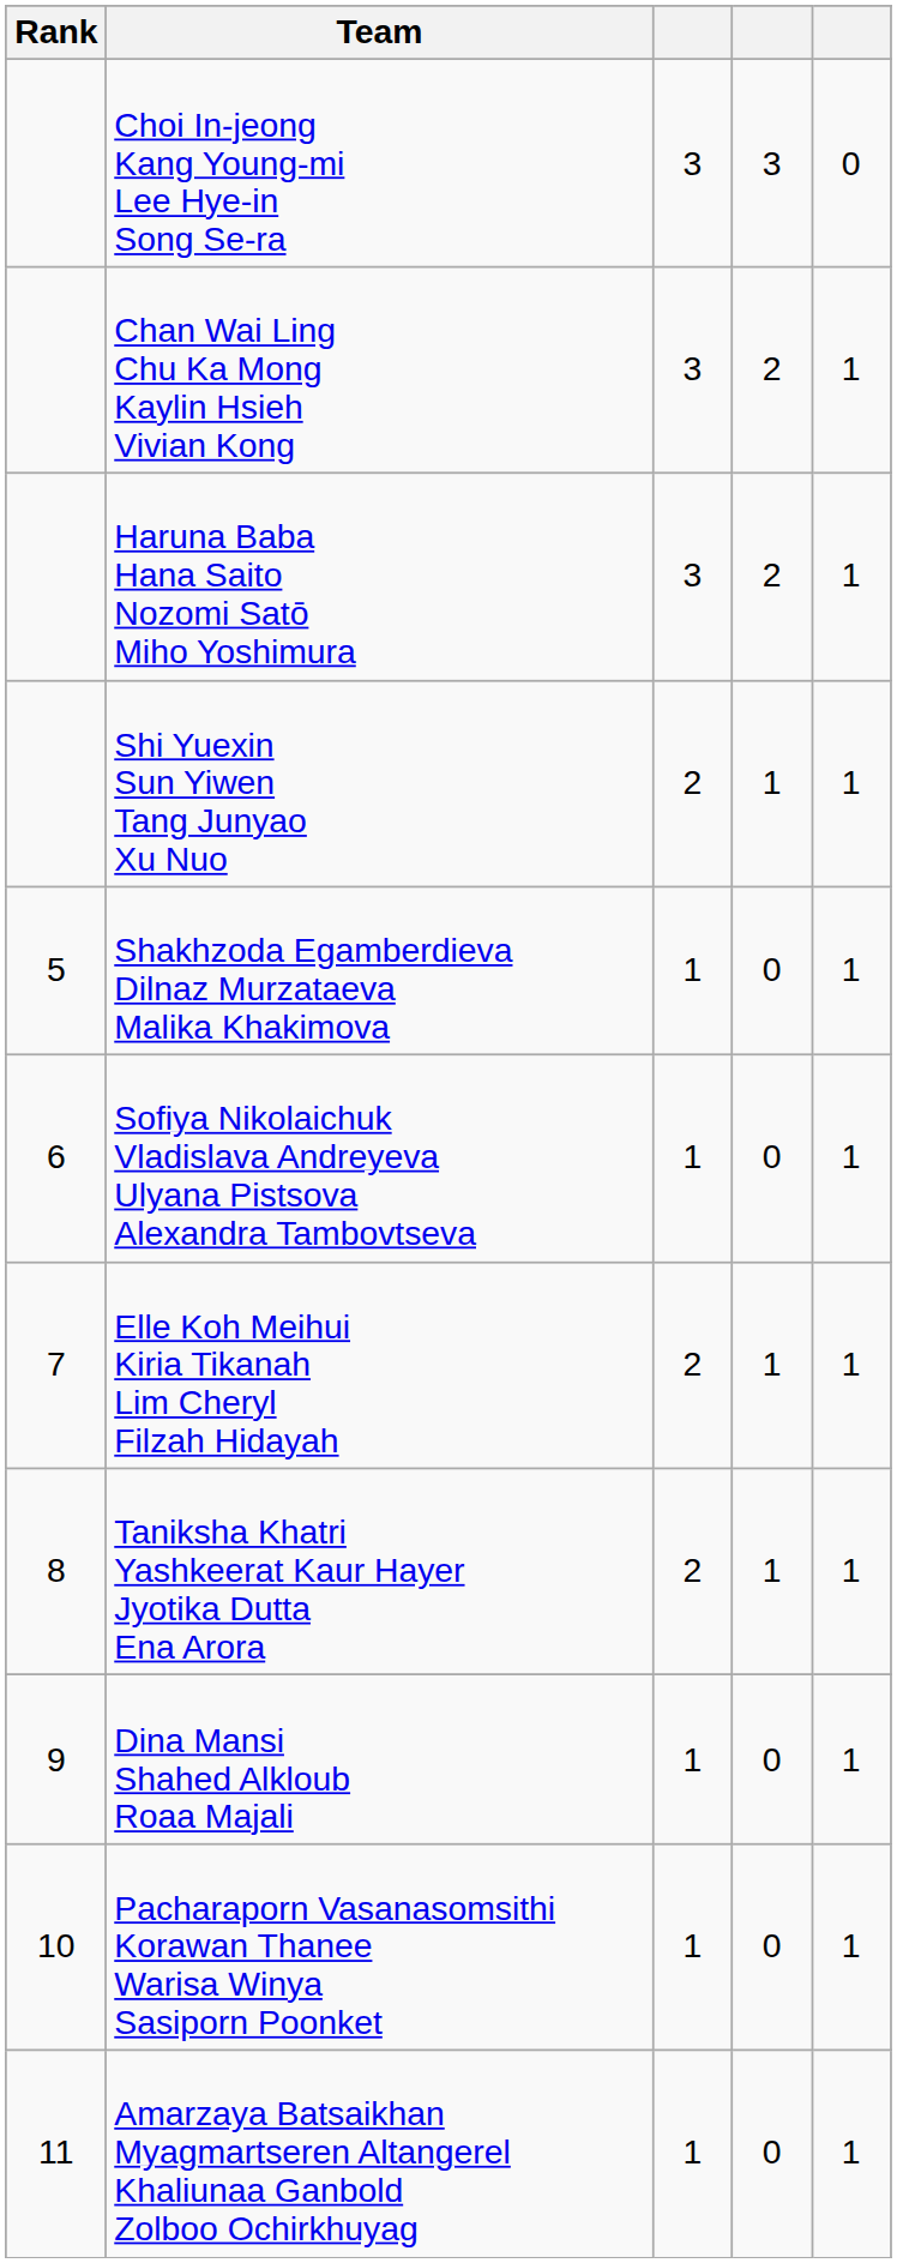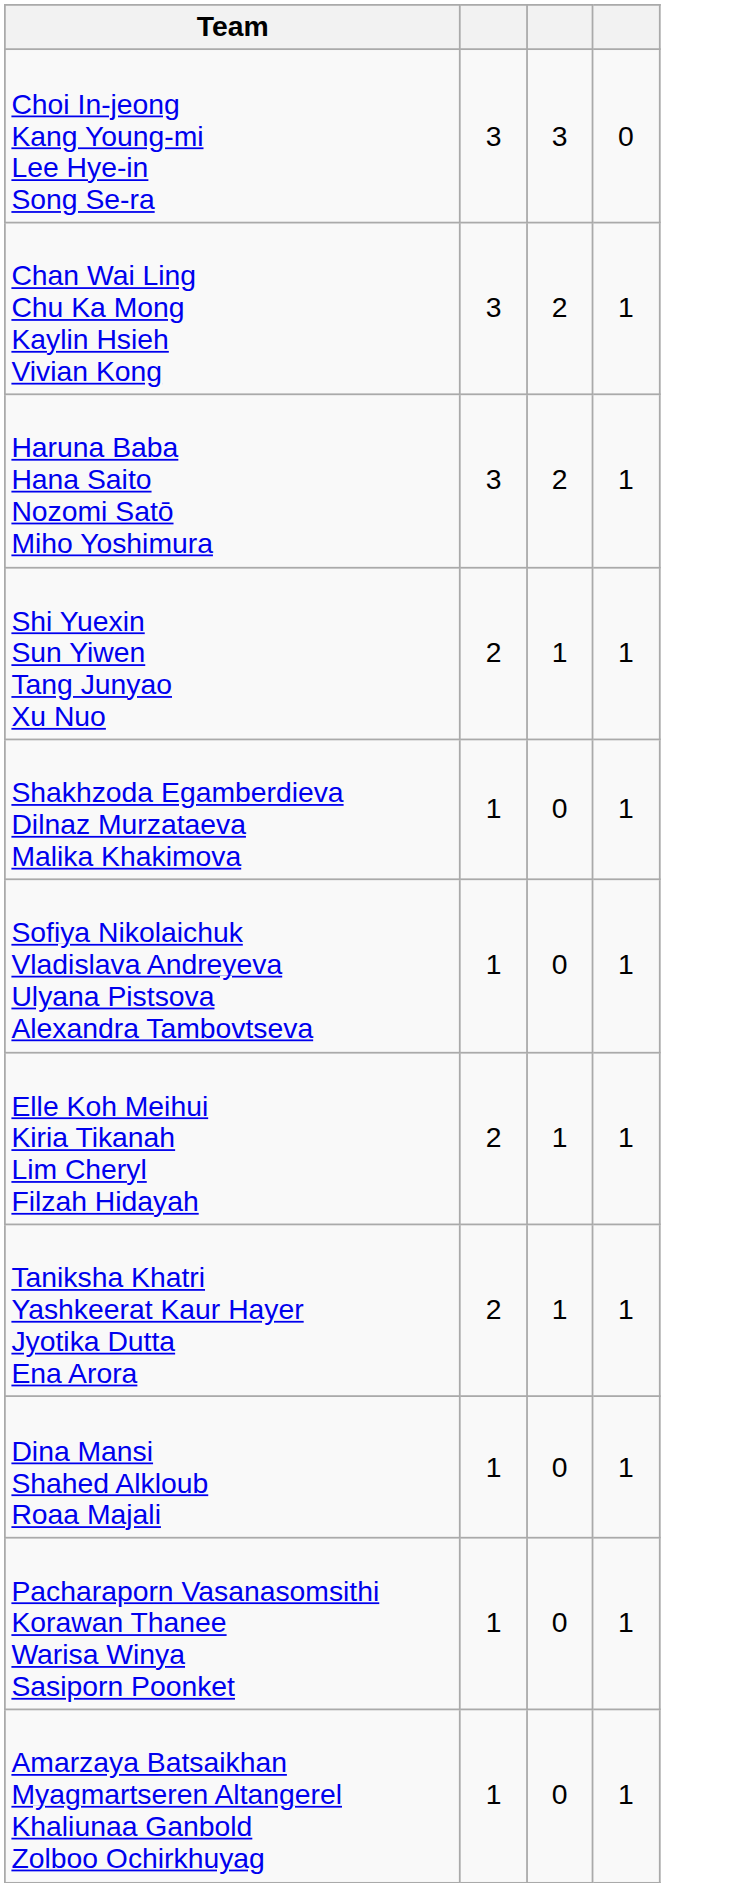 <table class="wikitable" style="text-align: center;">
 <tr>
-<th width=40>Rank</th>
 <th width=250>Team</th>
 <th width=30></th>
 <th width=30></th>
 <th width=30></th>
 </tr>
 <tr>
-<td></td>
 <td align=left><br><a href='#'>Choi In-jeong</a><br><a href='#'>Kang Young-mi</a><br><a href='#'>Lee Hye-in</a><br><a href='#'>Song Se-ra</a></td>
 <td>3</td>
 <td>3</td>
 <td>0</td>
 </tr>
 <tr>
-<td></td>
 <td align=left><br><a href='#'>Chan Wai Ling</a><br><a href='#'>Chu Ka Mong</a><br><a href='#'>Kaylin Hsieh</a><br><a href='#'>Vivian Kong</a></td>
 <td>3</td>
 <td>2</td>
 <td>1</td>
 </tr>
 <tr>
-<td></td>
 <td align=left><br><a href='#'>Haruna Baba</a><br><a href='#'>Hana Saito</a><br><a href='#'>Nozomi Satō</a><br><a href='#'>Miho Yoshimura</a></td>
 <td>3</td>
 <td>2</td>
 <td>1</td>
 </tr>
 <tr>
-<td></td>
 <td align=left><br><a href='#'>Shi Yuexin</a><br><a href='#'>Sun Yiwen</a><br><a href='#'>Tang Junyao</a><br><a href='#'>Xu Nuo</a></td>
 <td>2</td>
 <td>1</td>
 <td>1</td>
 </tr>
 <tr>
-<td>5</td>
 <td align=left><br><a href='#'>Shakhzoda Egamberdieva</a><br><a href='#'>Dilnaz Murzataeva</a><br><a href='#'>Malika Khakimova</a></td>
 <td>1</td>
 <td>0</td>
 <td>1</td>
 </tr>
 <tr>
-<td>6</td>
 <td align=left><br><a href='#'>Sofiya Nikolaichuk</a><br><a href='#'>Vladislava Andreyeva</a><br><a href='#'>Ulyana Pistsova</a><br><a href='#'>Alexandra Tambovtseva</a></td>
 <td>1</td>
 <td>0</td>
 <td>1</td>
 </tr>
 <tr>
-<td>7</td>
 <td align=left><br><a href='#'>Elle Koh Meihui</a><br><a href='#'>Kiria Tikanah</a><br><a href='#'>Lim Cheryl</a> <br><a href='#'>Filzah Hidayah</a></td>
 <td>2</td>
 <td>1</td>
 <td>1</td>
 </tr>
 <tr>
-<td>8</td>
 <td align=left><br><a href='#'>Taniksha Khatri</a><br><a href='#'>Yashkeerat Kaur Hayer</a><br><a href='#'>Jyotika Dutta</a><br><a href='#'>Ena Arora</a></td>
 <td>2</td>
 <td>1</td>
 <td>1</td>
 </tr>
 <tr>
-<td>9</td>
 <td align=left><br><a href='#'>Dina Mansi</a><br><a href='#'>Shahed Alkloub</a><br><a href='#'>Roaa Majali</a></td>
 <td>1</td>
 <td>0</td>
 <td>1</td>
 </tr>
 <tr>
-<td>10</td>
 <td align=left><br><a href='#'>Pacharaporn Vasanasomsithi</a><br><a href='#'>Korawan Thanee</a><br><a href='#'>Warisa Winya</a><br><a href='#'>Sasiporn Poonket</a></td>
 <td>1</td>
 <td>0</td>
 <td>1</td>
 </tr>
 <tr>
-<td>11</td>
 <td align=left><br><a href='#'>Amarzaya Batsaikhan</a><br><a href='#'>Myagmartseren Altangerel</a><br><a href='#'>Khaliunaa Ganbold</a><br><a href='#'>Zolboo Ochirkhuyag</a></td>
 <td>1</td>
 <td>0</td>
 <td>1</td>
 </tr>
 </table>
